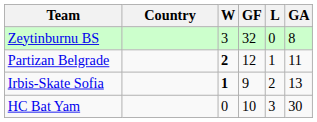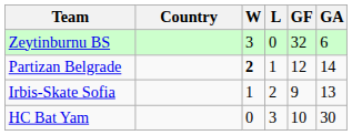 <table class="wikitable">
 <tr>
 <th width="125">Team</th>
 <th width="100">Country</th>
 <th width="15">W</th>
+<th width="15">L</th>
 <th width="15">GF</th>
-<th width="15">L</th>
 <th width="15">GA</th>
 </tr>
 <tr bgcolor=ccffcc>
 <td><a href='#'>Zeytinburnu BS</a></td>
 <td></td>
 <td>3</td>
+<td>0</td>
 <td>32</td>
-<td>0</td>
-<td>8</td>
+<td>6</td>
 </tr>
 <tr>
 <td><a href='#'>Partizan Belgrade</a></td>
 <td></td>
 <td><strong>2</strong></td>
+<td>1</td>
 <td>12</td>
-<td>1</td>
-<td>11</td>
+<td>14</td>
 </tr>
 <tr>
 <td><a href='#'>Irbis-Skate Sofia</a></td>
 <td></td>
-<td><strong>1</strong></td>
+<td>1</td>
+<td>2</td>
 <td>9</td>
-<td>2</td>
 <td>13</td>
 </tr>
 <tr>
 <td><a href='#'>HC Bat Yam</a></td>
 <td></td>
 <td>0</td>
+<td>3</td>
 <td>10</td>
-<td>3</td>
 <td>30</td>
 </tr>
 </table>
